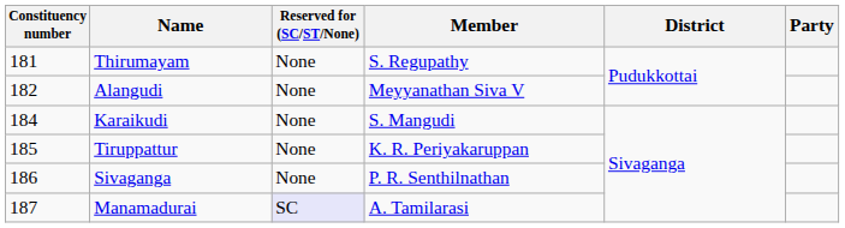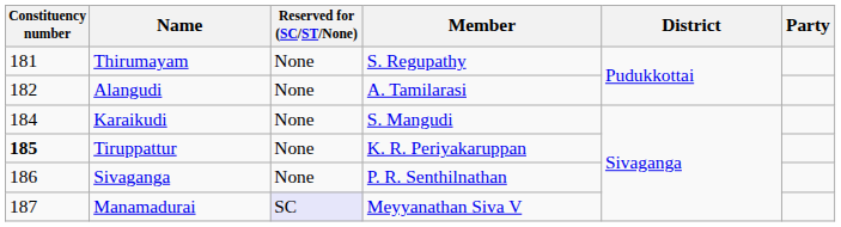 <table class="wikitable sortable">
 <tr>
 <th width="50px" style="font-size:75%">Constituency number</th>
 <th width="150px">Name</th>
 <th width="75px" style="font-size:75%">Reserved for (<a href='#'>SC</a>/<a href='#'>ST</a>/None)</th>
 <th width="200px">Member</th>
 <th width="150px">District</th>
 <th colspan="2">Party</th>
 </tr>
 <tr>
 <td>181</td>
 <td><a href='#'>Thirumayam</a></td>
 <td>None</td>
 <td><a href='#'>S. Regupathy</a></td>
 <td rowspan="2"><a href='#'>Pudukkottai</a></td>
 <td></td>
 </tr>
 <tr>
 <td>182</td>
 <td><a href='#'>Alangudi</a></td>
 <td>None</td>
-<td><a href='#'>Meyyanathan Siva V</a></td>
+<td><a href='#'>A. Tamilarasi</a></td>
 <td></td>
 </tr>
 <tr>
 <td>184</td>
 <td><a href='#'>Karaikudi</a></td>
 <td>None</td>
 <td><a href='#'>S. Mangudi</a></td>
 <td rowspan="4"><a href='#'>Sivaganga</a></td>
 <td></td>
 </tr>
 <tr>
-<td>185</td>
+<td><strong>185</strong></td>
 <td><a href='#'>Tiruppattur</a></td>
 <td>None</td>
 <td><a href='#'>K. R. Periyakaruppan</a></td>
 <td></td>
 </tr>
 <tr>
 <td>186</td>
 <td><a href='#'>Sivaganga</a></td>
 <td>None</td>
 <td><a href='#'>P. R. Senthilnathan</a></td>
 <td></td>
 </tr>
 <tr>
 <td>187</td>
 <td><a href='#'>Manamadurai</a></td>
 <td style="background: lavender;">SC</td>
-<td><a href='#'>A. Tamilarasi</a></td>
+<td><a href='#'>Meyyanathan Siva V</a></td>
 <td></td>
 </tr>
 </table>
